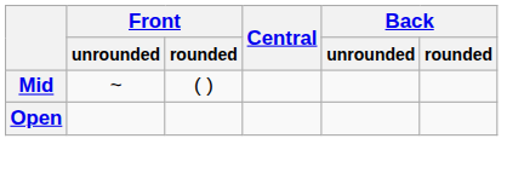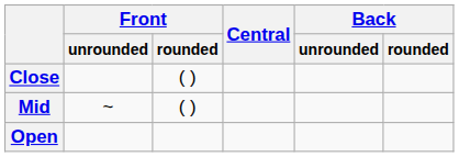 <table class="wikitable" style="text-align:center;">
 <tr>
 <th rowspan="2"></th>
 <th colspan="2"><a href='#'>Front</a></th>
 <th rowspan="2"><a href='#'>Central</a></th>
 <th colspan="2"><a href='#'>Back</a></th>
 </tr>
 <tr>
 <th><small>unrounded</small></th>
 <th><small>rounded</small></th>
 <th><small>unrounded</small></th>
 <th><small>rounded</small></th>
+</tr>
+<tr>
+<th><a href='#'>Close</a></th>
+<td> </td>
+<td>( )</td>
+<td></td>
+<td> </td>
+<td> </td>
 </tr>
 <tr>
 <th><a href='#'>Mid</a></th>
 <td>~ </td>
 <td>( )</td>
 <td></td>
 <td> </td>
 <td> </td>
 </tr>
 <tr>
 <th><a href='#'>Open</a></th>
 <td> </td>
 <td></td>
 <td></td>
 <td> </td>
 <td></td>
 </tr>
 </table>
